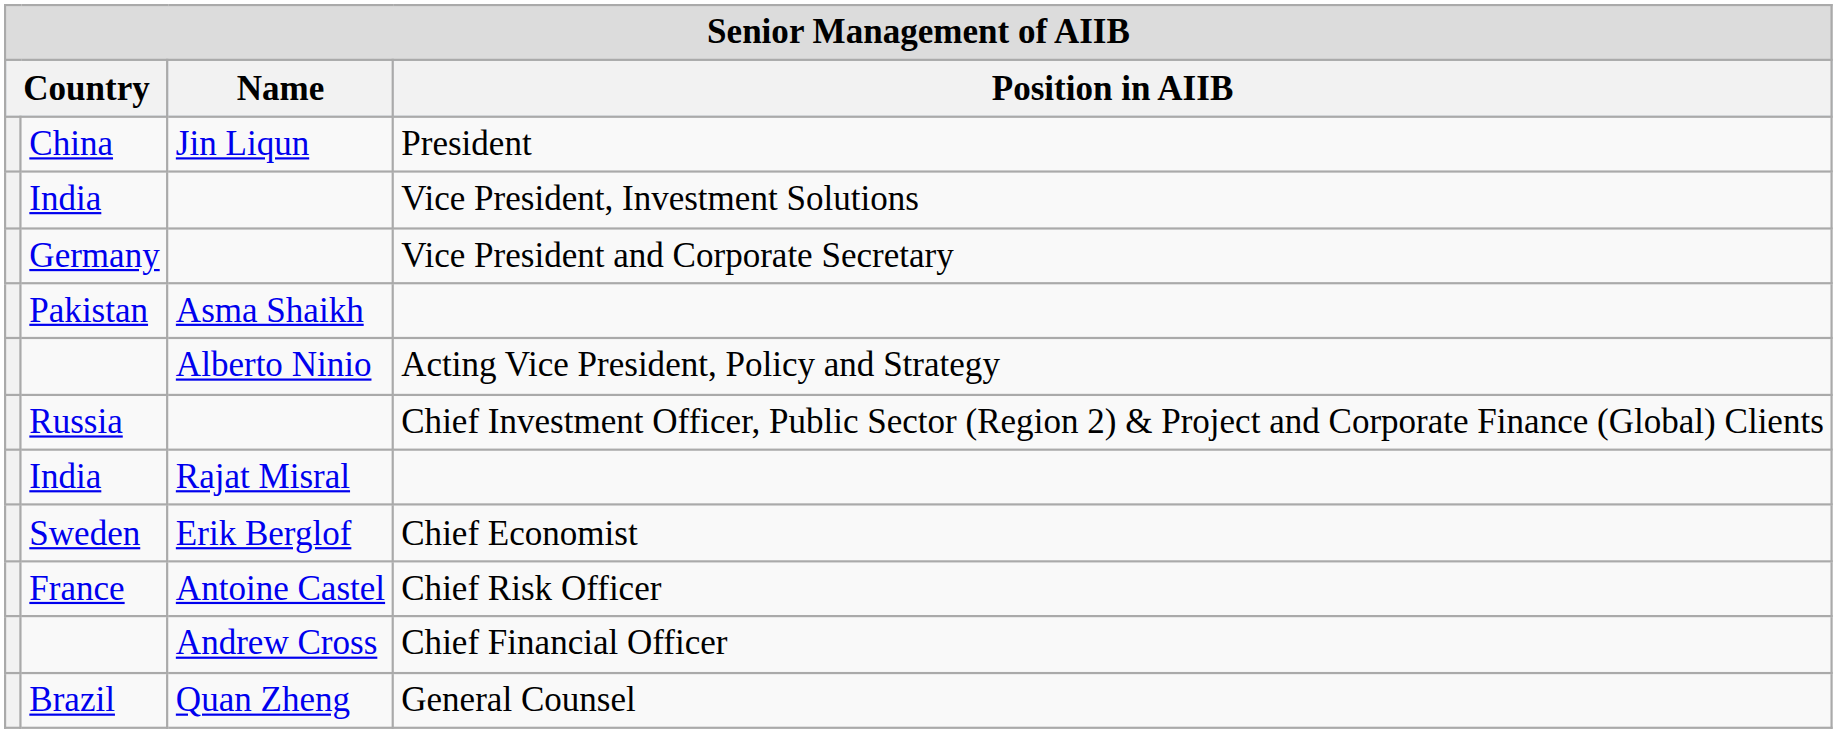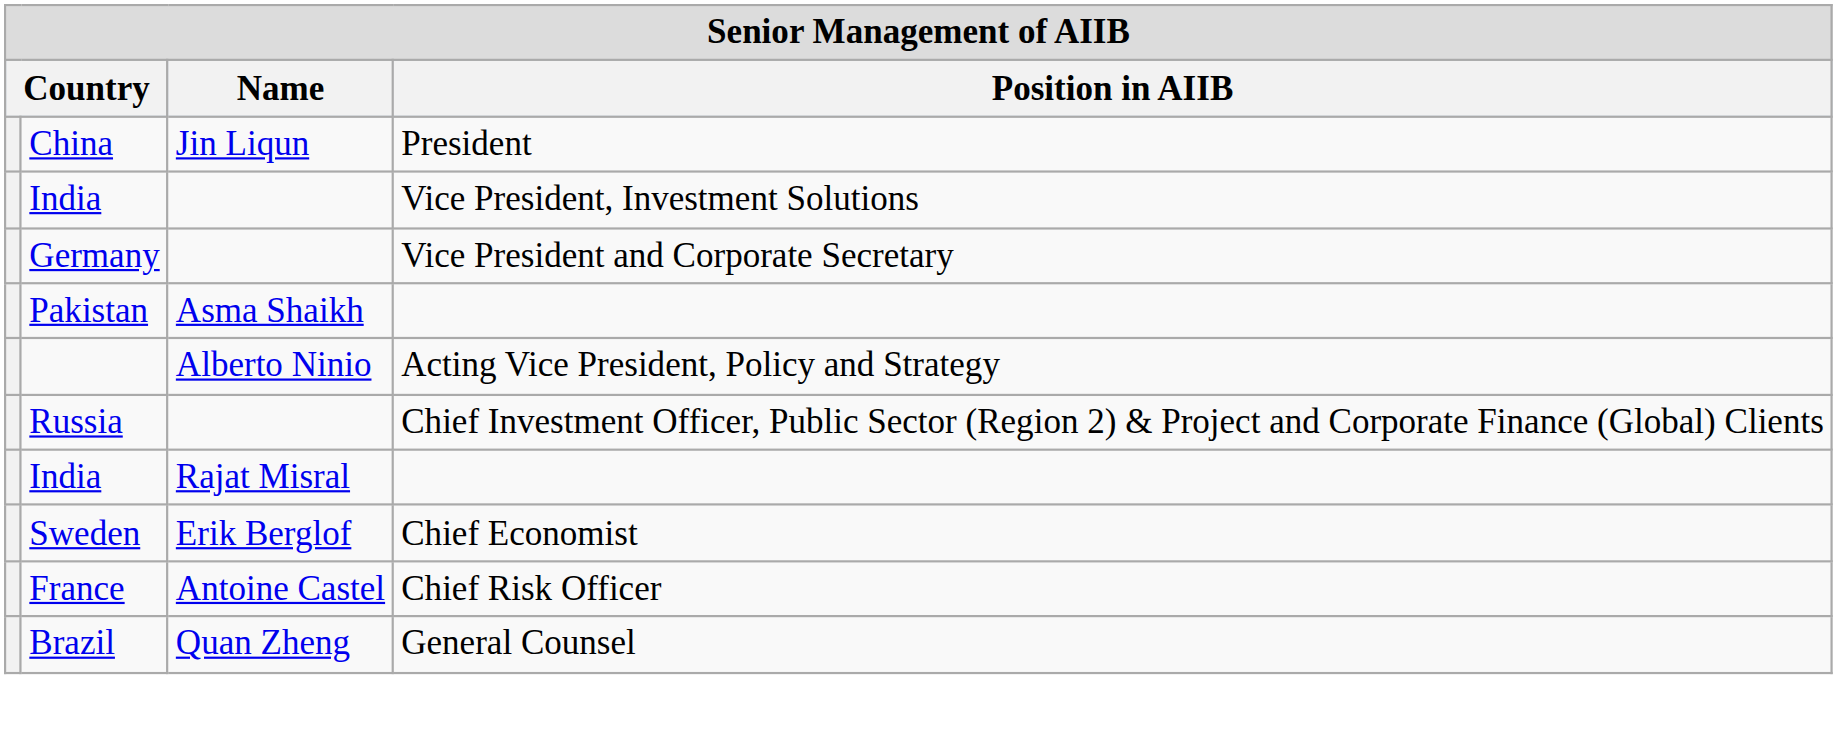 <table class="wikitable">
 <tr>
 <td colspan="4" style="text-align: center; background:Gainsboro"><strong>Senior Management of AIIB</strong></td>
 </tr>
 <tr style="background:LightSteelBlue; text-align:center;">
 <th colspan=2>Country</th>
 <th>Name</th>
 <th>Position in AIIB</th>
 </tr>
 <tr>
 <th></th>
 <td><a href='#'>China</a></td>
 <td><a href='#'>Jin Liqun</a></td>
 <td>President</td>
 </tr>
 <tr>
 <th></th>
 <td><a href='#'>India</a></td>
 <td></td>
 <td>Vice President, Investment Solutions</td>
 </tr>
 <tr>
 <th></th>
 <td><a href='#'>Germany</a></td>
 <td></td>
 <td>Vice President and Corporate Secretary</td>
 </tr>
 <tr>
 <th></th>
 <td><a href='#'>Pakistan</a></td>
 <td><a href='#'>Asma Shaikh</a></td>
 <td></td>
 </tr>
 <tr>
 <th></th>
 <td></td>
 <td><a href='#'>Alberto Ninio</a></td>
 <td>Acting Vice President, Policy and Strategy</td>
 </tr>
 <tr>
 <th></th>
 <td><a href='#'>Russia</a></td>
 <td></td>
 <td>Chief Investment Officer, Public Sector (Region 2) & Project and Corporate Finance (Global) Clients</td>
 </tr>
 <tr>
 <th></th>
 <td><a href='#'>India</a></td>
 <td><a href='#'>Rajat Misral</a></td>
 <td></td>
 </tr>
 <tr>
 <th></th>
 <td><a href='#'>Sweden</a></td>
 <td><a href='#'>Erik Berglof</a></td>
 <td>Chief Economist</td>
 </tr>
 <tr>
 <th></th>
 <td><a href='#'>France</a></td>
 <td><a href='#'>Antoine Castel</a></td>
 <td>Chief Risk Officer</td>
 </tr>
 <tr>
 <th></th>
-<td></td>
-<td><a href='#'>Andrew Cross</a></td>
-<td>Chief Financial Officer</td>
-</tr>
-<tr>
-<th></th>
 <td><a href='#'>Brazil</a></td>
 <td><a href='#'>Quan Zheng</a></td>
 <td>General Counsel</td>
 </tr>
 </table>
